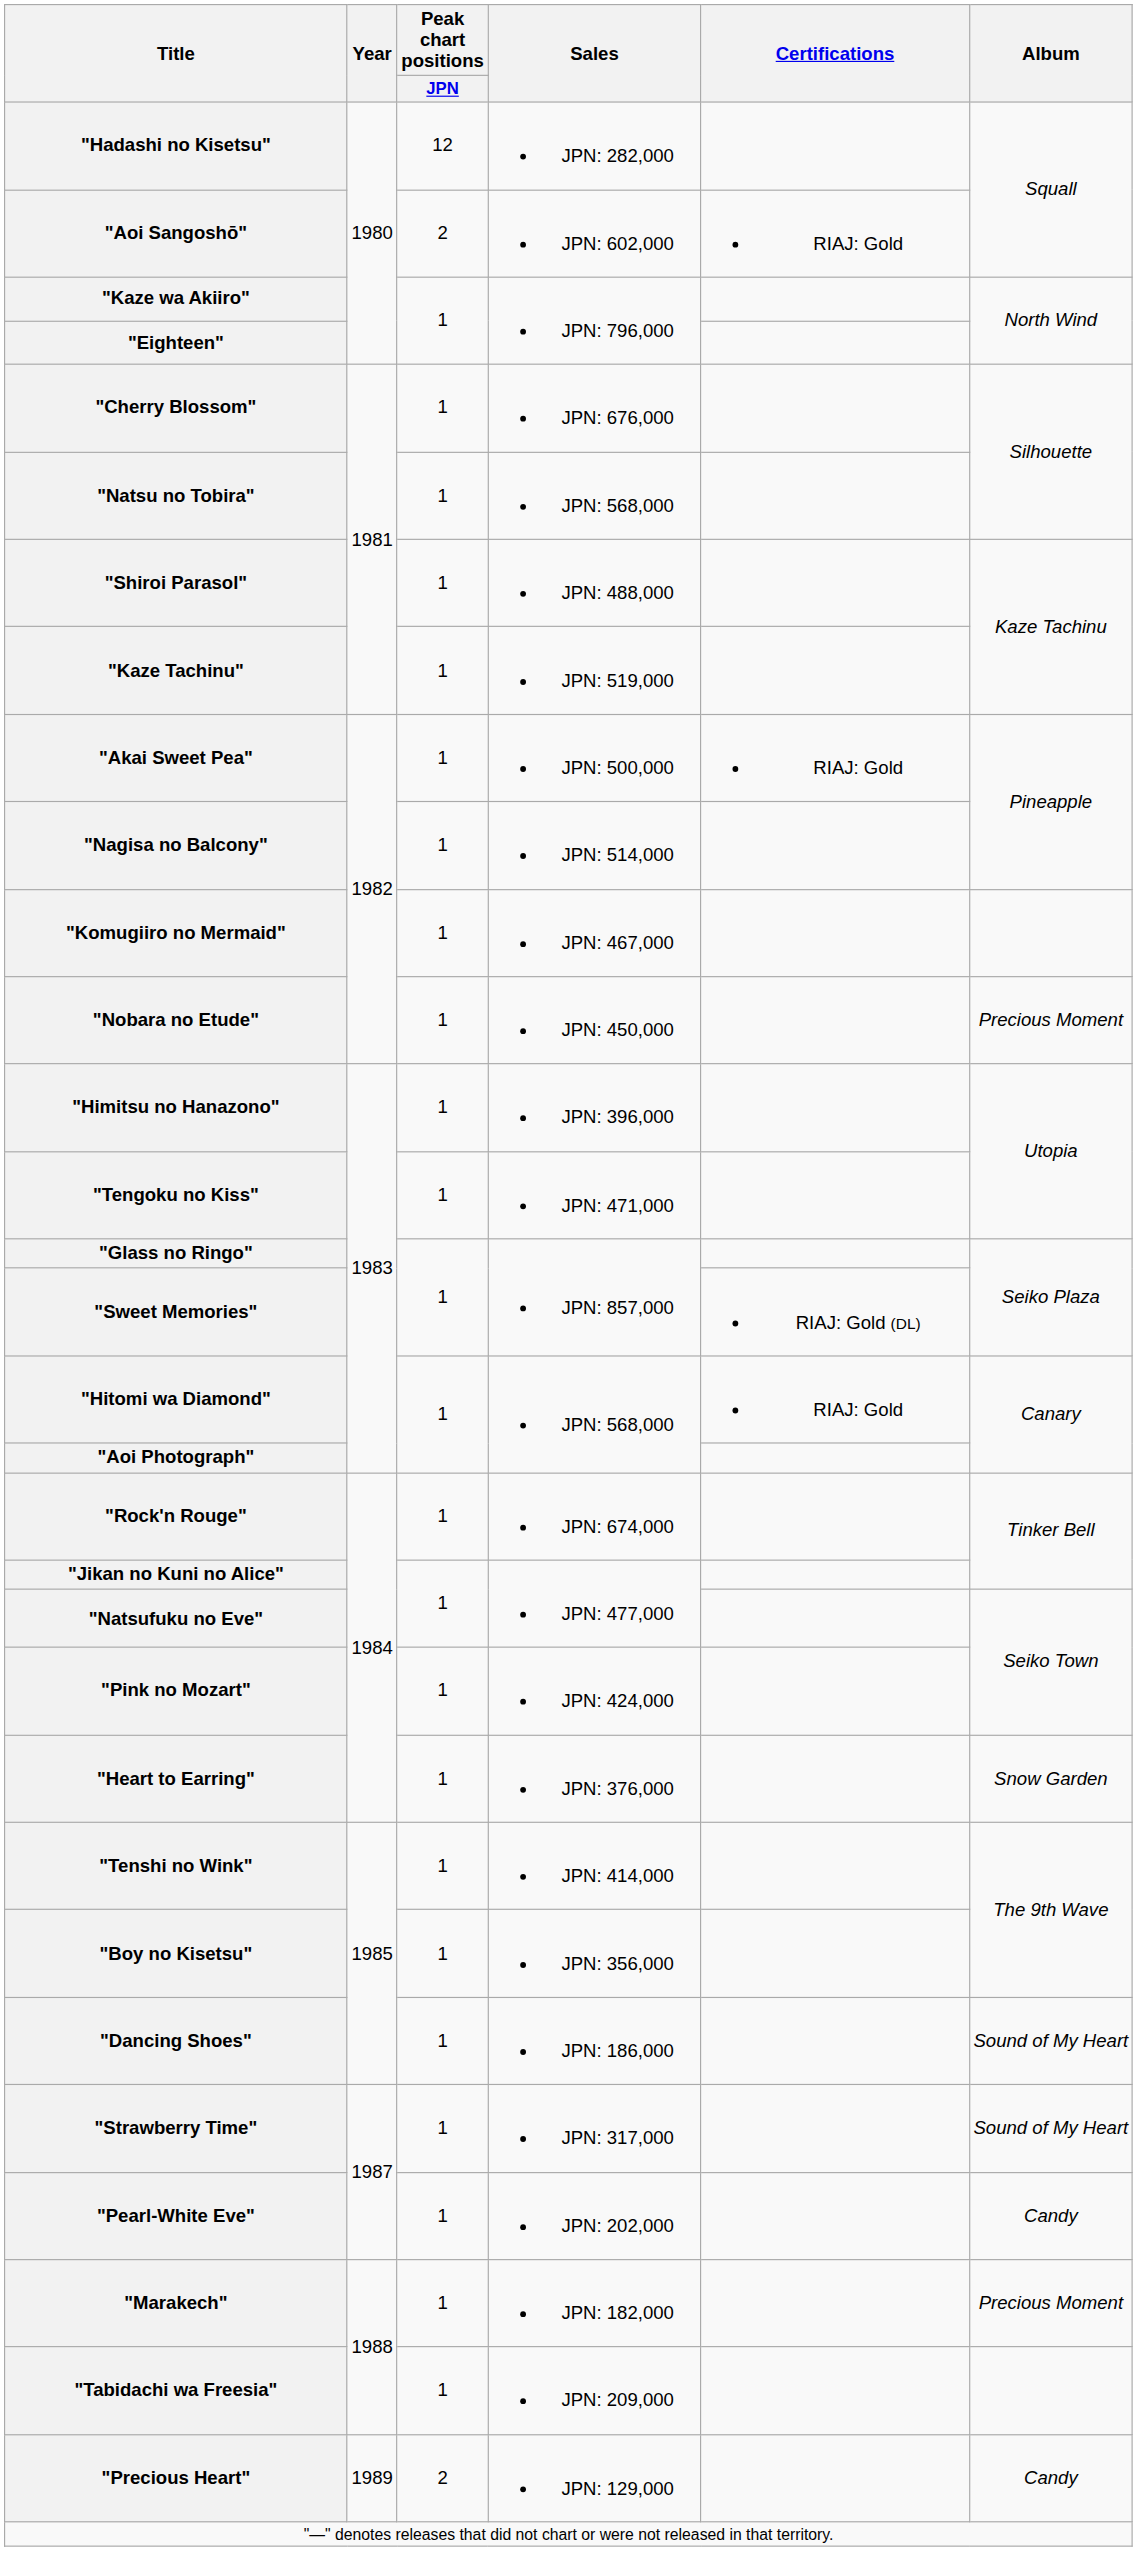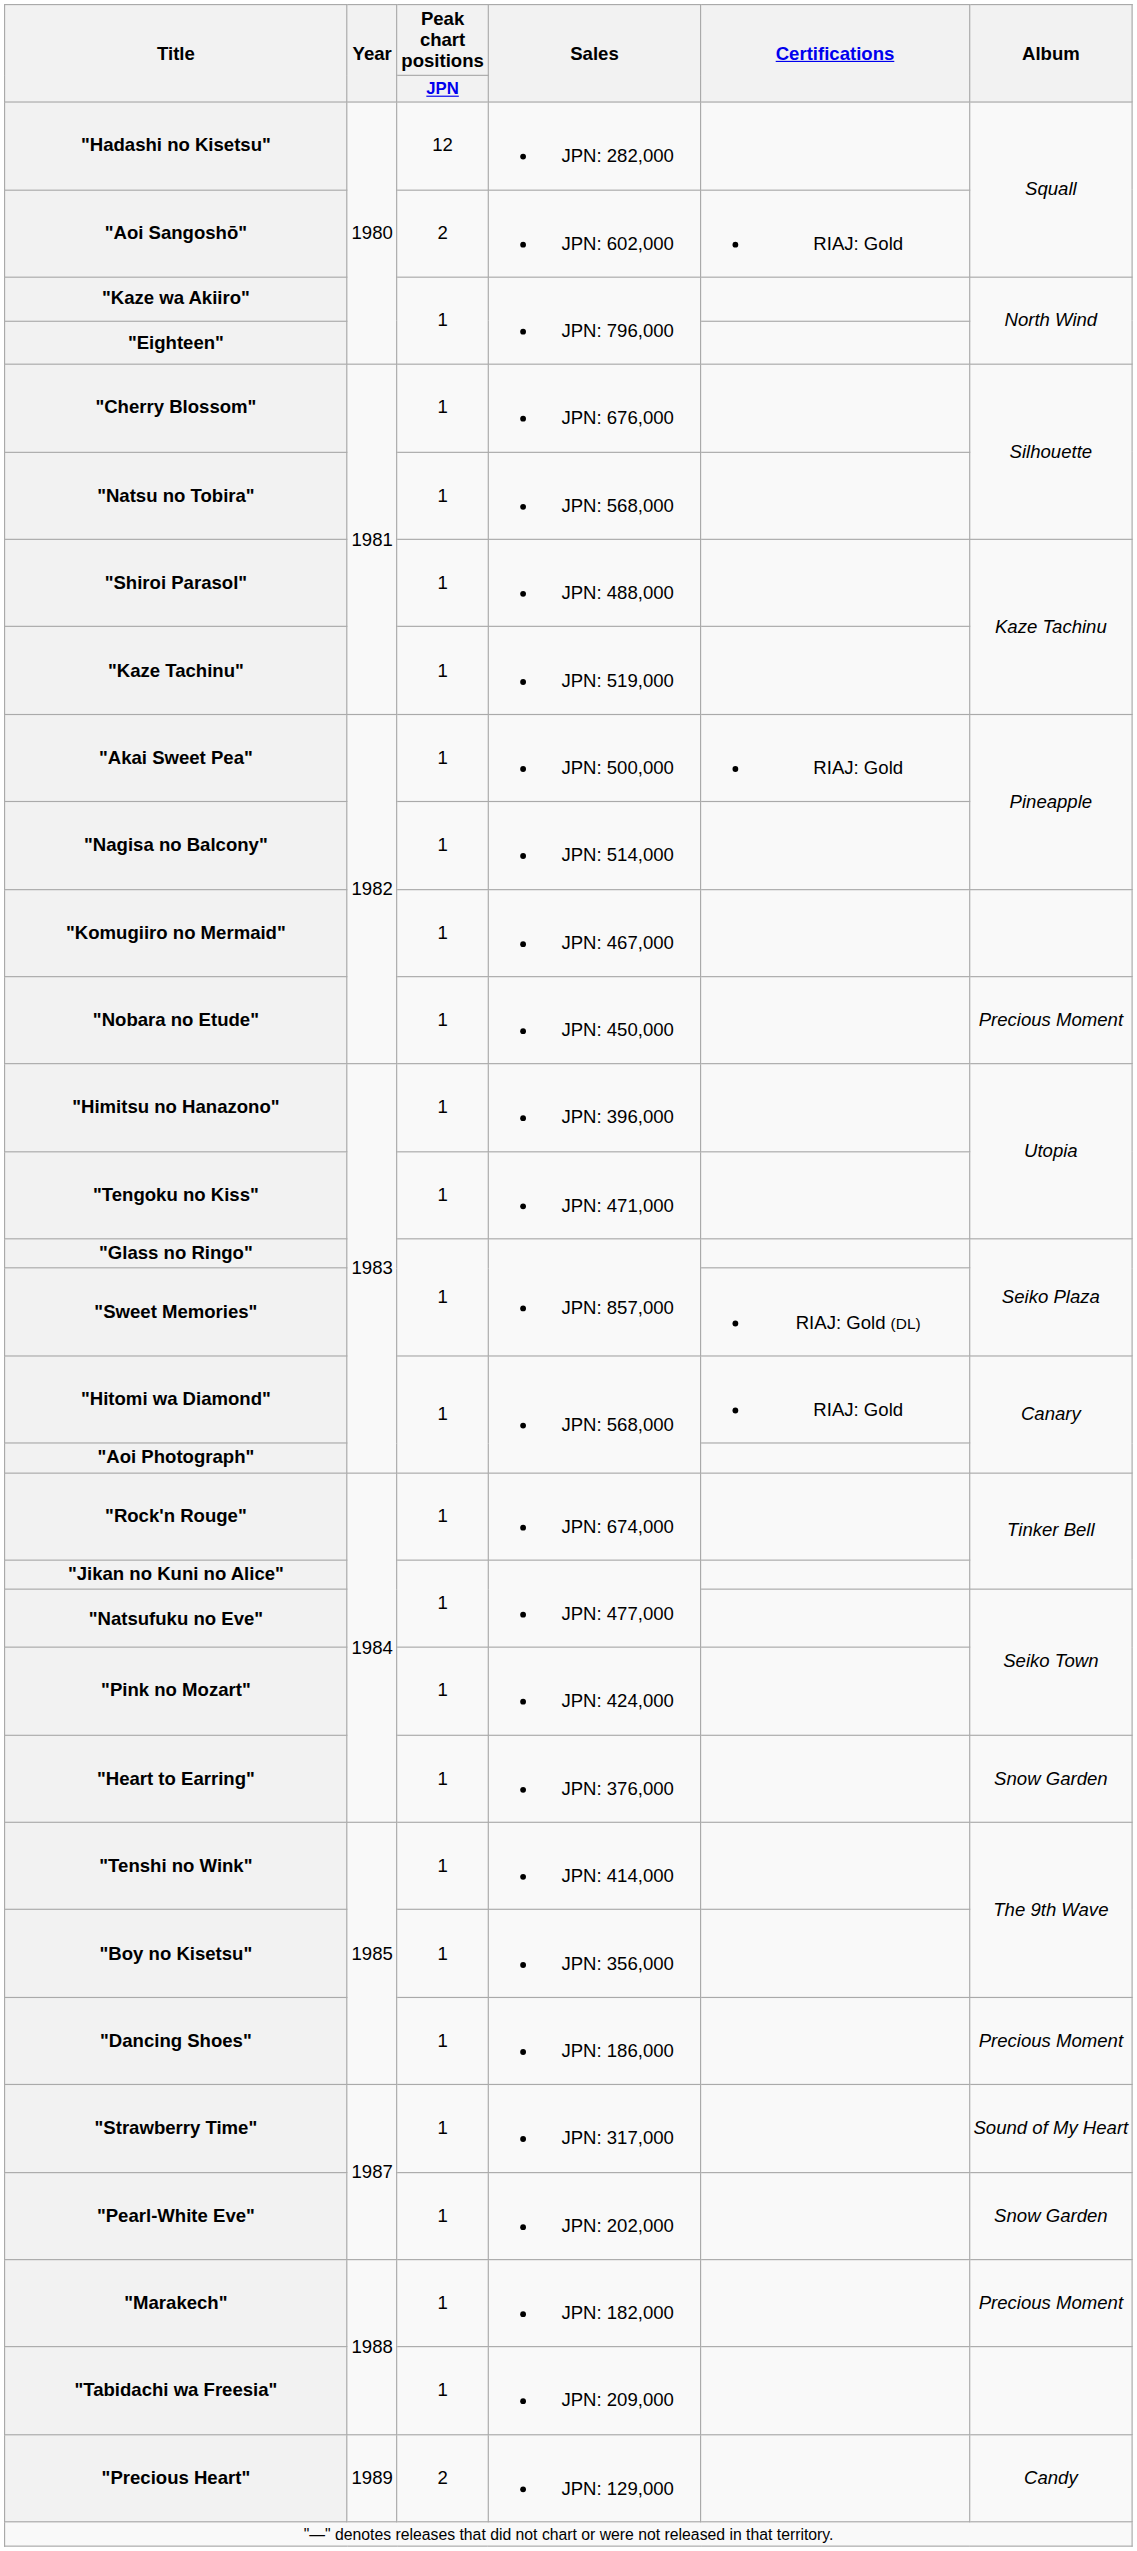 <table class="wikitable plainrowheaders" style="text-align:center">
 <tr>
 <th scope="col" rowspan="2" style="width:18em;">Title</th>
 <th scope="col" rowspan="2">Year</th>
 <th scope="col" colspan="1">Peak chart positions</th>
 <th scope="col" rowspan="2" style="width:11em;">Sales</th>
 <th scope="col" rowspan="2" style="width:14em;"><a href='#'>Certifications</a></th>
 <th scope="col" rowspan="2">Album</th>
 </tr>
 <tr>
 <th scope="col" style="width:2.5em; font-size:90%;"><a href='#'>JPN</a></th>
 </tr>
 <tr>
 <th scope="row">"Hadashi no Kisetsu"</th>
 <td rowspan="4">1980</td>
 <td>12</td>
 <td><br><ul><li>JPN: 282,000</li></ul></td>
 <td></td>
 <td rowspan="2"><em>Squall</em></td>
 </tr>
 <tr>
 <th scope="row">"Aoi Sangoshō"</th>
 <td>2</td>
 <td><br><ul><li>JPN: 602,000</li></ul></td>
 <td><br><ul><li>RIAJ: Gold </li></ul></td>
 </tr>
 <tr>
 <th scope="row">"Kaze wa Akiiro"</th>
 <td rowspan="2">1</td>
 <td rowspan="2"><br><ul><li>JPN: 796,000</li></ul></td>
 <td></td>
 <td rowspan="2"><em>North Wind</em></td>
 </tr>
 <tr>
 <th scope="row">"Eighteen"</th>
 </tr>
 <tr>
 <th scope="row">"Cherry Blossom"</th>
 <td rowspan="4">1981</td>
 <td>1</td>
 <td><br><ul><li>JPN: 676,000</li></ul></td>
 <td></td>
 <td rowspan="2"><em>Silhouette</em></td>
 </tr>
 <tr>
 <th scope="row">"Natsu no Tobira"</th>
 <td>1</td>
 <td><br><ul><li>JPN: 568,000</li></ul></td>
 <td></td>
 </tr>
 <tr>
 <th scope="row">"Shiroi Parasol"</th>
 <td>1</td>
 <td><br><ul><li>JPN: 488,000</li></ul></td>
 <td></td>
 <td rowspan="2"><em>Kaze Tachinu</em></td>
 </tr>
 <tr>
 <th scope="row">"Kaze Tachinu"</th>
 <td>1</td>
 <td><br><ul><li>JPN: 519,000</li></ul></td>
 <td></td>
 </tr>
 <tr>
 <th scope="row">"Akai Sweet Pea"</th>
 <td rowspan="4">1982</td>
 <td>1</td>
 <td><br><ul><li>JPN: 500,000</li></ul></td>
 <td><br><ul><li>RIAJ: Gold </li></ul></td>
 <td rowspan="2"><em>Pineapple</em></td>
 </tr>
 <tr>
 <th scope="row">"Nagisa no Balcony"</th>
 <td>1</td>
 <td><br><ul><li>JPN: 514,000</li></ul></td>
 <td></td>
 </tr>
 <tr>
 <th scope="row">"Komugiiro no Mermaid"</th>
 <td>1</td>
 <td><br><ul><li>JPN: 467,000</li></ul></td>
 <td></td>
 <td></td>
 </tr>
 <tr>
 <th scope="row">"Nobara no Etude"</th>
 <td>1</td>
 <td><br><ul><li>JPN: 450,000</li></ul></td>
 <td></td>
 <td><em>Precious Moment</em></td>
 </tr>
 <tr>
 <th scope="row">"Himitsu no Hanazono"</th>
 <td rowspan="6">1983</td>
 <td>1</td>
 <td><br><ul><li>JPN: 396,000</li></ul></td>
 <td></td>
 <td rowspan="2"><em>Utopia</em></td>
 </tr>
 <tr>
 <th scope="row">"Tengoku no Kiss"</th>
 <td>1</td>
 <td><br><ul><li>JPN: 471,000</li></ul></td>
 <td></td>
 </tr>
 <tr>
 <th scope="row">"Glass no Ringo"</th>
 <td rowspan="2">1</td>
 <td rowspan="2"><br><ul><li>JPN: 857,000</li></ul></td>
 <td></td>
 <td rowspan="2"><em>Seiko Plaza</em></td>
 </tr>
 <tr>
 <th scope="row">"Sweet Memories"</th>
 <td><br><ul><li>RIAJ: Gold <small>(DL)</small></li></ul></td>
 </tr>
 <tr>
 <th scope="row">"Hitomi wa Diamond"</th>
 <td rowspan="2">1</td>
 <td rowspan="2"><br><ul><li>JPN: 568,000</li></ul></td>
 <td><br><ul><li>RIAJ: Gold </li></ul></td>
 <td rowspan="2"><em>Canary</em></td>
 </tr>
 <tr>
 <th scope="row">"Aoi Photograph"</th>
 </tr>
 <tr>
 <th scope="row">"Rock'n Rouge"</th>
 <td rowspan="5">1984</td>
 <td>1</td>
 <td><br><ul><li>JPN: 674,000</li></ul></td>
 <td></td>
 <td rowspan="2"><em>Tinker Bell</em></td>
 </tr>
 <tr>
 <th scope="row">"Jikan no Kuni no Alice"</th>
 <td rowspan="2">1</td>
 <td rowspan="2"><br><ul><li>JPN: 477,000</li></ul></td>
 <td></td>
 </tr>
 <tr>
 <th scope="row">"Natsufuku no Eve"</th>
 <td></td>
 <td rowspan="2"><em>Seiko Town</em></td>
 </tr>
 <tr>
 <th scope="row">"Pink no Mozart"</th>
 <td>1</td>
 <td><br><ul><li>JPN: 424,000</li></ul></td>
 <td></td>
 </tr>
 <tr>
 <th scope="row">"Heart to Earring"</th>
 <td>1</td>
 <td><br><ul><li>JPN: 376,000</li></ul></td>
 <td></td>
 <td><em>Snow Garden</em></td>
 </tr>
 <tr>
 <th scope="row">"Tenshi no Wink"</th>
 <td rowspan="3">1985</td>
 <td>1</td>
 <td><br><ul><li>JPN: 414,000</li></ul></td>
 <td></td>
 <td rowspan="2"><em>The 9th Wave</em></td>
 </tr>
 <tr>
 <th scope="row">"Boy no Kisetsu"</th>
 <td>1</td>
 <td><br><ul><li>JPN: 356,000</li></ul></td>
 <td></td>
 </tr>
 <tr>
 <th scope="row">"Dancing Shoes"<br></th>
 <td>1</td>
 <td><br><ul><li>JPN: 186,000</li></ul></td>
 <td></td>
-<td><em>Sound of My Heart</em></td>
+<td><em>Precious Moment</em></td>
 </tr>
 <tr>
 <th scope="row">"Strawberry Time"</th>
 <td rowspan="2">1987</td>
 <td>1</td>
 <td><br><ul><li>JPN: 317,000</li></ul></td>
 <td></td>
 <td><em>Sound of My Heart</em></td>
 </tr>
 <tr>
 <th scope="row">"Pearl-White Eve"</th>
 <td>1</td>
 <td><br><ul><li>JPN: 202,000</li></ul></td>
 <td></td>
-<td><em>Candy</em></td>
+<td><em>Snow Garden</em></td>
 </tr>
 <tr>
 <th scope="row">"Marakech"</th>
 <td rowspan="2">1988</td>
 <td>1</td>
 <td><br><ul><li>JPN: 182,000</li></ul></td>
 <td></td>
 <td><em>Precious Moment</em></td>
 </tr>
 <tr>
 <th scope="row">"Tabidachi wa Freesia"</th>
 <td>1</td>
 <td><br><ul><li>JPN: 209,000</li></ul></td>
 <td></td>
 <td></td>
 </tr>
 <tr>
 <th scope="row">"Precious Heart"</th>
 <td>1989</td>
 <td>2</td>
 <td><br><ul><li>JPN: 129,000</li></ul></td>
 <td></td>
 <td><em>Candy</em></td>
 </tr>
 <tr>
 <td align="center" colspan="6" style="font-size:85%">"—" denotes releases that did not chart or were not released in that territory.</td>
 </tr>
 </table>
